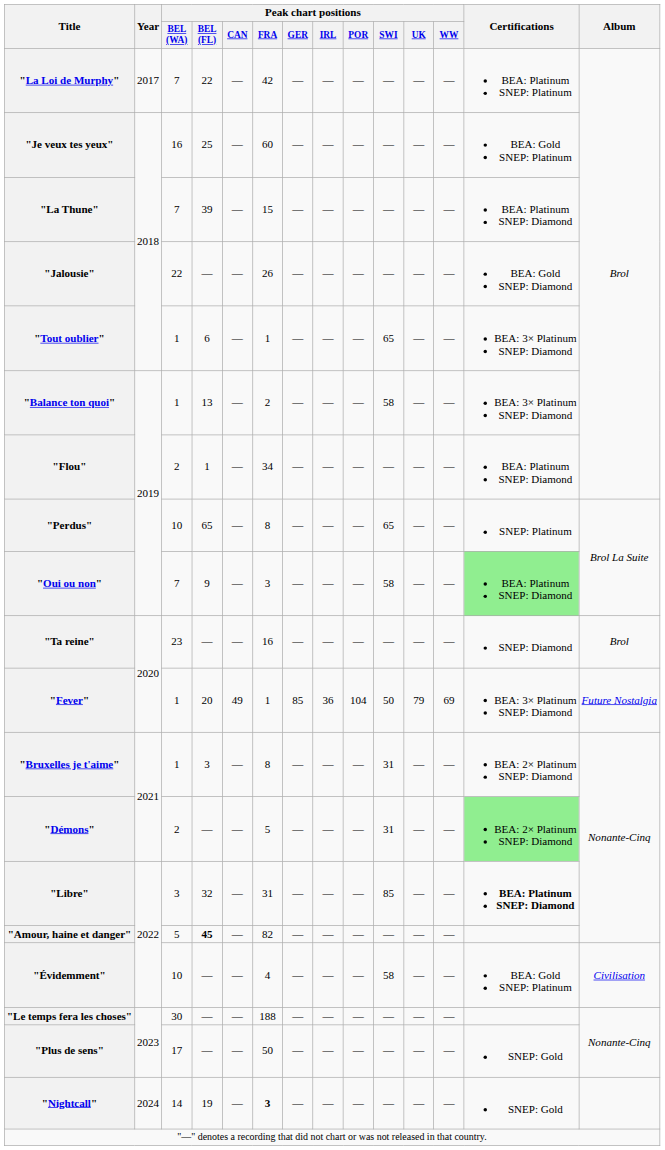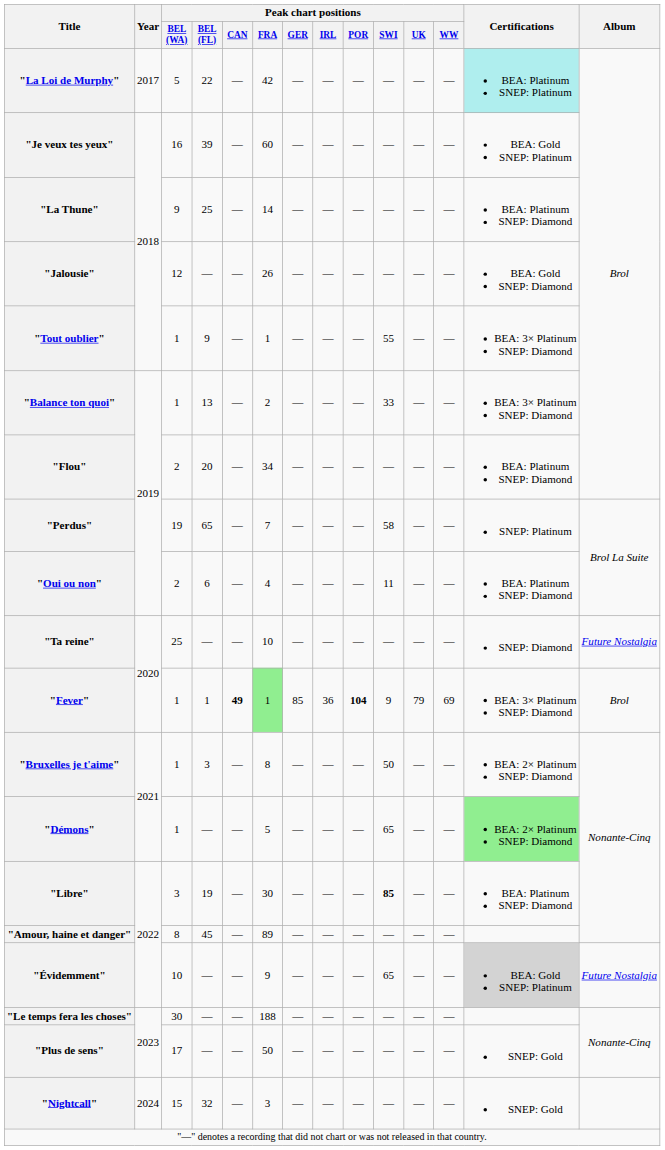 <table class="wikitable plainrowheaders" style="text-align:center;">
 <tr>
 <th scope="col" rowspan="2">Title</th>
 <th scope="col" rowspan="2">Year</th>
 <th scope="col" colspan="10">Peak chart positions</th>
 <th scope="col" rowspan="2">Certifications</th>
 <th scope="col" rowspan="2">Album</th>
 </tr>
 <tr>
 <th scope="col" style="width:2.75em;font-size:85%;"><a href='#'>BEL<br>(WA)</a><br></th>
 <th scope="col" style="width:2.75em;font-size:85%;"><a href='#'>BEL<br>(FL)</a><br></th>
 <th scope="col" style="width:2.75em;font-size:85%;"><a href='#'>CAN</a><br></th>
 <th scope="col" style="width:2.75em;font-size:85%;"><a href='#'>FRA</a><br></th>
 <th scope="col" style="width:2.75em;font-size:85%;"><a href='#'>GER</a><br></th>
 <th scope="col" style="width:2.75em;font-size:85%;"><a href='#'>IRL</a><br></th>
 <th scope="col" style="width:2.75em;font-size:85%;"><a href='#'>POR</a><br></th>
 <th scope="col" style="width:2.75em;font-size:85%;"><a href='#'>SWI</a><br></th>
 <th scope="col" style="width:2.75em;font-size:85%;"><a href='#'>UK</a><br></th>
 <th scope="col" style="width:2.75em;font-size:85%;"><a href='#'>WW</a><br></th>
 </tr>
 <tr>
 <th scope="row">"<a href='#'>La Loi de Murphy</a>"</th>
 <td>2017</td>
-<td>7</td>
+<td>5</td>
 <td>22</td>
 <td>—</td>
 <td>42</td>
 <td>—</td>
 <td>—</td>
 <td>—</td>
 <td>—</td>
 <td>—</td>
 <td>—</td>
-<td><br><ul><li>BEA: Platinum</li><li>SNEP: Platinum</li></ul></td>
+<td style="background: paleturquoise;"><br><ul><li>BEA: Platinum</li><li>SNEP: Platinum</li></ul></td>
 <td rowspan="7"><em>Brol</em></td>
 </tr>
 <tr>
 <th scope="row">"Je veux tes yeux"</th>
 <td rowspan="4">2018</td>
 <td>16</td>
-<td>25</td>
+<td>39</td>
 <td>—</td>
 <td>60</td>
 <td>—</td>
 <td>—</td>
 <td>—</td>
 <td>—</td>
 <td>—</td>
 <td>—</td>
 <td><br><ul><li>BEA: Gold</li><li>SNEP: Platinum</li></ul></td>
 </tr>
 <tr>
 <th scope="row">"La Thune"</th>
-<td>7</td>
-<td>39</td>
+<td>9</td>
+<td>25</td>
 <td>—</td>
-<td>15</td>
+<td>14</td>
 <td>—</td>
 <td>—</td>
 <td>—</td>
 <td>—</td>
 <td>—</td>
 <td>—</td>
 <td><br><ul><li>BEA: Platinum</li><li>SNEP: Diamond</li></ul></td>
 </tr>
 <tr>
 <th scope="row">"Jalousie"</th>
-<td>22</td>
+<td>12</td>
 <td>—</td>
 <td>—</td>
 <td>26</td>
 <td>—</td>
 <td>—</td>
 <td>—</td>
 <td>—</td>
 <td>—</td>
 <td>—</td>
 <td><br><ul><li>BEA: Gold</li><li>SNEP: Diamond</li></ul></td>
 </tr>
 <tr>
 <th scope="row">"<a href='#'>Tout oublier</a>"<br></th>
 <td>1</td>
-<td>6</td>
+<td>9</td>
 <td>—</td>
 <td>1</td>
 <td>—</td>
 <td>—</td>
 <td>—</td>
-<td>65</td>
+<td>55</td>
 <td>—</td>
 <td>—</td>
 <td><br><ul><li>BEA: 3× Platinum</li><li>SNEP: Diamond</li></ul></td>
 </tr>
 <tr>
 <th scope="row">"<a href='#'>Balance ton quoi</a>"</th>
 <td rowspan="4">2019</td>
 <td>1</td>
 <td>13</td>
 <td>—</td>
 <td>2</td>
 <td>—</td>
 <td>—</td>
 <td>—</td>
-<td>58</td>
+<td>33</td>
 <td>—</td>
 <td>—</td>
 <td><br><ul><li>BEA: 3× Platinum</li><li>SNEP: Diamond</li></ul></td>
 </tr>
 <tr>
 <th scope="row">"Flou"</th>
 <td>2</td>
-<td>1</td>
+<td>20</td>
 <td>—</td>
 <td>34</td>
 <td>—</td>
 <td>—</td>
 <td>—</td>
 <td>—</td>
 <td>—</td>
 <td>—</td>
 <td><br><ul><li>BEA: Platinum</li><li>SNEP: Diamond</li></ul></td>
 </tr>
 <tr>
 <th scope="row">"Perdus"</th>
-<td>10</td>
+<td>19</td>
 <td>65</td>
 <td>—</td>
-<td>8</td>
+<td>7</td>
 <td>—</td>
 <td>—</td>
 <td>—</td>
-<td>65</td>
+<td>58</td>
 <td>—</td>
 <td>—</td>
 <td><br><ul><li>SNEP: Platinum</li></ul></td>
 <td rowspan="2"><em>Brol La Suite</em></td>
 </tr>
 <tr>
 <th scope="row">"<a href='#'>Oui ou non</a>"</th>
-<td>7</td>
-<td>9</td>
+<td>2</td>
+<td>6</td>
 <td>—</td>
-<td>3</td>
+<td>4</td>
 <td>—</td>
 <td>—</td>
 <td>—</td>
-<td>58</td>
+<td>11</td>
 <td>—</td>
 <td>—</td>
-<td style="background: lightgreen;"><br><ul><li>BEA: Platinum</li><li>SNEP: Diamond</li></ul></td>
+<td><br><ul><li>BEA: Platinum</li><li>SNEP: Diamond</li></ul></td>
 </tr>
 <tr>
 <th scope="row">"Ta reine"</th>
 <td rowspan="2">2020</td>
-<td>23</td>
+<td>25</td>
 <td>—</td>
 <td>—</td>
-<td>16</td>
+<td>10</td>
 <td>—</td>
 <td>—</td>
 <td>—</td>
 <td>—</td>
 <td>—</td>
 <td>—</td>
 <td><br><ul><li>SNEP: Diamond</li></ul></td>
-<td><em>Brol</em></td>
+<td><em><a href='#'>Future Nostalgia</a></em></td>
 </tr>
 <tr>
 <th scope="row">"<a href='#'>Fever</a>"<br></th>
 <td>1</td>
-<td>20</td>
-<td>49</td>
 <td>1</td>
+<td><strong>49</strong></td>
+<td style="background: lightgreen;">1</td>
 <td>85</td>
 <td>36</td>
-<td>104</td>
-<td>50</td>
+<td><strong>104</strong></td>
+<td>9</td>
 <td>79</td>
 <td>69</td>
 <td><br><ul><li>BEA: 3× Platinum</li><li>SNEP: Diamond</li></ul></td>
-<td><em><a href='#'>Future Nostalgia</a></em></td>
+<td><em>Brol</em></td>
 </tr>
 <tr>
 <th scope="row">"<a href='#'>Bruxelles je t'aime</a>"</th>
 <td rowspan="2">2021</td>
 <td>1</td>
 <td>3</td>
 <td>—</td>
 <td>8</td>
 <td>—</td>
 <td>—</td>
 <td>—</td>
-<td>31</td>
+<td>50</td>
 <td>—</td>
 <td>—</td>
 <td><br><ul><li>BEA: 2× Platinum</li><li>SNEP: Diamond</li></ul></td>
 <td rowspan="4"><em>Nonante-Cinq</em></td>
 </tr>
 <tr>
 <th scope="row">"<a href='#'>Démons</a>"<br></th>
-<td>2</td>
+<td>1</td>
 <td>—</td>
 <td>—</td>
 <td>5</td>
 <td>—</td>
 <td>—</td>
 <td>—</td>
-<td>31</td>
+<td>65</td>
 <td>—</td>
 <td>—</td>
 <td style="background: lightgreen;"><br><ul><li>BEA: 2× Platinum</li><li>SNEP: Diamond</li></ul></td>
 </tr>
 <tr>
 <th scope="row">"Libre"</th>
 <td rowspan="3">2022</td>
 <td>3</td>
-<td>32</td>
+<td>19</td>
 <td>—</td>
-<td>31</td>
+<td>30</td>
 <td>—</td>
 <td>—</td>
 <td>—</td>
-<td>85</td>
+<td><strong>85</strong></td>
 <td>—</td>
 <td>—</td>
-<td><strong><br><ul><li>BEA: Platinum</li><li>SNEP: Diamond</li></ul></strong></td>
+<td><br><ul><li>BEA: Platinum</li><li>SNEP: Diamond</li></ul></td>
 </tr>
 <tr>
 <th scope="row">"Amour, haine et danger"</th>
-<td>5</td>
-<td><strong>45</strong></td>
+<td>8</td>
+<td>45</td>
 <td>—</td>
-<td>82</td>
+<td>89</td>
 <td>—</td>
 <td>—</td>
 <td>—</td>
 <td>—</td>
 <td>—</td>
 <td>—</td>
 <td></td>
 </tr>
 <tr>
 <th scope="row">"Évidemment"<br></th>
 <td>10</td>
 <td>—</td>
 <td>—</td>
-<td>4</td>
+<td>9</td>
 <td>—</td>
 <td>—</td>
 <td>—</td>
-<td>58</td>
+<td>65</td>
 <td>—</td>
 <td>—</td>
-<td><br><ul><li>BEA: Gold</li><li>SNEP: Platinum</li></ul></td>
-<td><em><a href='#'>Civilisation</a></em></td>
+<td style="background: lightgrey;"><br><ul><li>BEA: Gold</li><li>SNEP: Platinum</li></ul></td>
+<td><em><a href='#'>Future Nostalgia</a></em></td>
 </tr>
 <tr>
 <th scope="row">"Le temps fera les choses"</th>
 <td rowspan="2">2023</td>
 <td>30</td>
 <td>—</td>
 <td>—</td>
 <td>188</td>
 <td>—</td>
 <td>—</td>
 <td>—</td>
 <td>—</td>
 <td>—</td>
 <td>—</td>
 <td></td>
 <td rowspan="2"><em>Nonante-Cinq</em></td>
 </tr>
 <tr>
 <th scope="row">"Plus de sens"</th>
 <td>17</td>
 <td>—</td>
 <td>—</td>
 <td>50</td>
 <td>—</td>
 <td>—</td>
 <td>—</td>
 <td>—</td>
 <td>—</td>
 <td>—</td>
 <td><br><ul><li>SNEP: Gold</li></ul></td>
 </tr>
 <tr>
 <th scope="row">"<a href='#'>Nightcall</a>"<br></th>
 <td>2024</td>
-<td>14</td>
-<td>19</td>
+<td>15</td>
+<td>32</td>
 <td>—</td>
-<td><strong>3<br></strong></td>
+<td>3<br></td>
 <td>—</td>
 <td>—</td>
 <td>—</td>
 <td>—</td>
 <td>—</td>
 <td>—</td>
 <td><br><ul><li>SNEP: Gold</li></ul></td>
 <td></td>
 </tr>
 <tr>
 <td colspan="14" style="font-size:90%">"—" denotes a recording that did not chart or was not released in that country.</td>
 </tr>
 </table>
